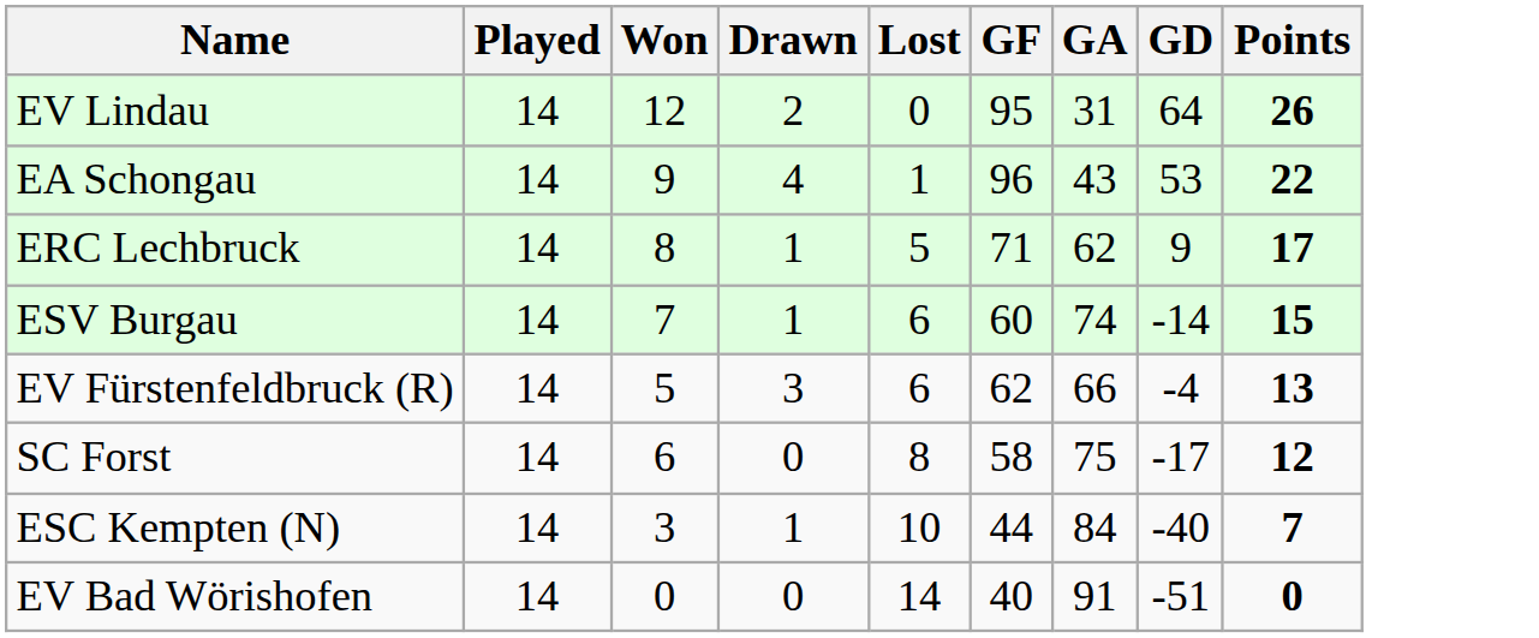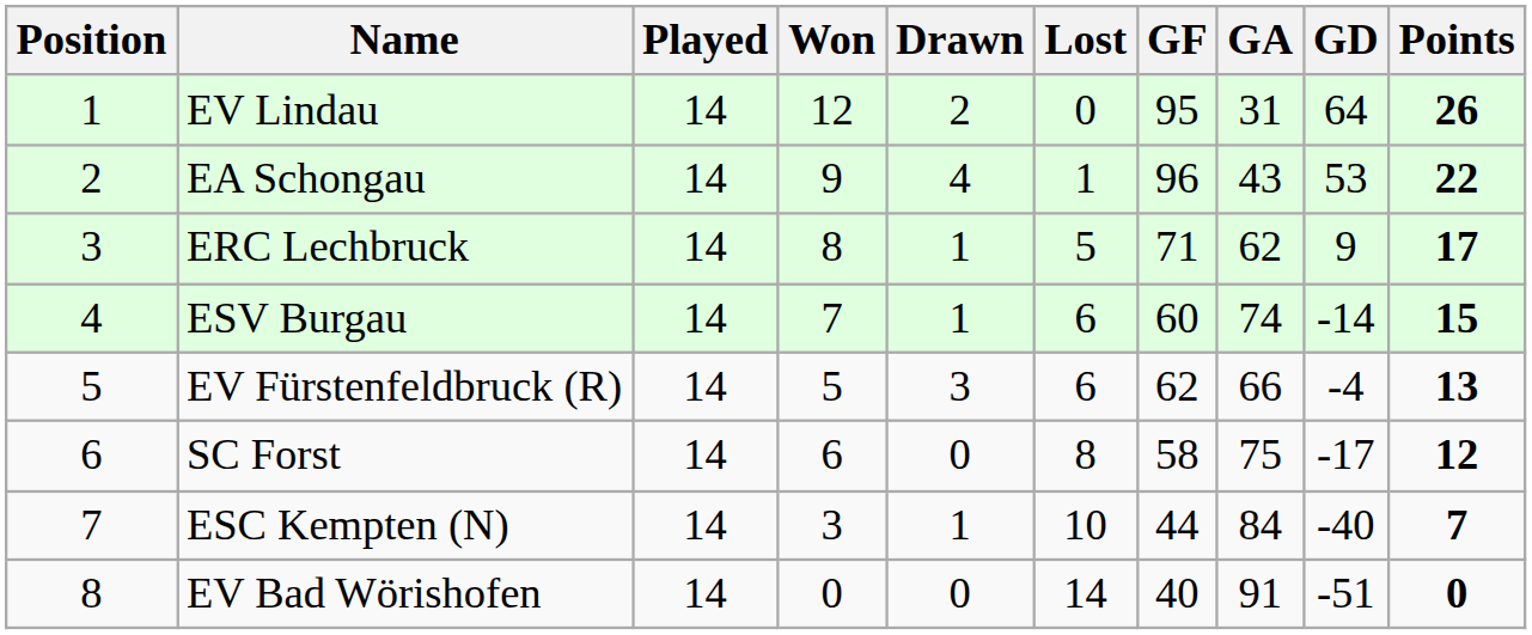 <table class="wikitable">
 <tr align="center">
+<th>Position</th>
 <th>Name</th>
 <th>Played</th>
 <th>Won</th>
 <th>Drawn</th>
 <th>Lost</th>
 <th>GF</th>
 <th>GA</th>
 <th>GD</th>
 <th>Points</th>
 </tr>
 <tr align="center" bgcolor="#dfffdf">
+<td>1</td>
 <td align="left">EV Lindau</td>
 <td>14</td>
 <td>12</td>
 <td>2</td>
 <td>0</td>
 <td>95</td>
 <td>31</td>
 <td>64</td>
 <td><strong>26</strong></td>
 </tr>
 <tr align="center" bgcolor="#dfffdf">
+<td>2</td>
 <td align="left">EA Schongau</td>
 <td>14</td>
 <td>9</td>
 <td>4</td>
 <td>1</td>
 <td>96</td>
 <td>43</td>
 <td>53</td>
 <td><strong>22</strong></td>
 </tr>
 <tr align="center" bgcolor="#dfffdf">
+<td>3</td>
 <td align="left">ERC Lechbruck</td>
 <td>14</td>
 <td>8</td>
 <td>1</td>
 <td>5</td>
 <td>71</td>
 <td>62</td>
 <td>9</td>
 <td><strong>17</strong></td>
 </tr>
 <tr align="center" bgcolor="#dfffdf">
+<td>4</td>
 <td align="left">ESV Burgau</td>
 <td>14</td>
 <td>7</td>
 <td>1</td>
 <td>6</td>
 <td>60</td>
 <td>74</td>
 <td>-14</td>
 <td><strong>15</strong></td>
 </tr>
 <tr align="center">
+<td>5</td>
 <td align="left">EV Fürstenfeldbruck (R)</td>
 <td>14</td>
 <td>5</td>
 <td>3</td>
 <td>6</td>
 <td>62</td>
 <td>66</td>
 <td>-4</td>
 <td><strong>13</strong></td>
 </tr>
 <tr align="center">
+<td>6</td>
 <td align="left">SC Forst</td>
 <td>14</td>
 <td>6</td>
 <td>0</td>
 <td>8</td>
 <td>58</td>
 <td>75</td>
 <td>-17</td>
 <td><strong>12</strong></td>
 </tr>
 <tr align="center">
+<td>7</td>
 <td align="left">ESC Kempten (N)</td>
 <td>14</td>
 <td>3</td>
 <td>1</td>
 <td>10</td>
 <td>44</td>
 <td>84</td>
 <td>-40</td>
 <td><strong>7</strong></td>
 </tr>
 <tr align="center">
+<td>8</td>
 <td align="left">EV Bad Wörishofen</td>
 <td>14</td>
 <td>0</td>
 <td>0</td>
 <td>14</td>
 <td>40</td>
 <td>91</td>
 <td>-51</td>
 <td><strong>0</strong></td>
 </tr>
 </table>
